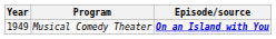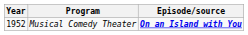 <table class="wikitable">
 <tr>
 <th>Year</th>
 <th>Program</th>
 <th>Episode/source</th>
 </tr>
 <tr>
-<td>1949</td>
+<td>1952</td>
 <td><em>Musical Comedy Theater</em></td>
 <td><strong><em><a href='#'>On an Island with You</a></em></strong></td>
 </tr>
 </table>
